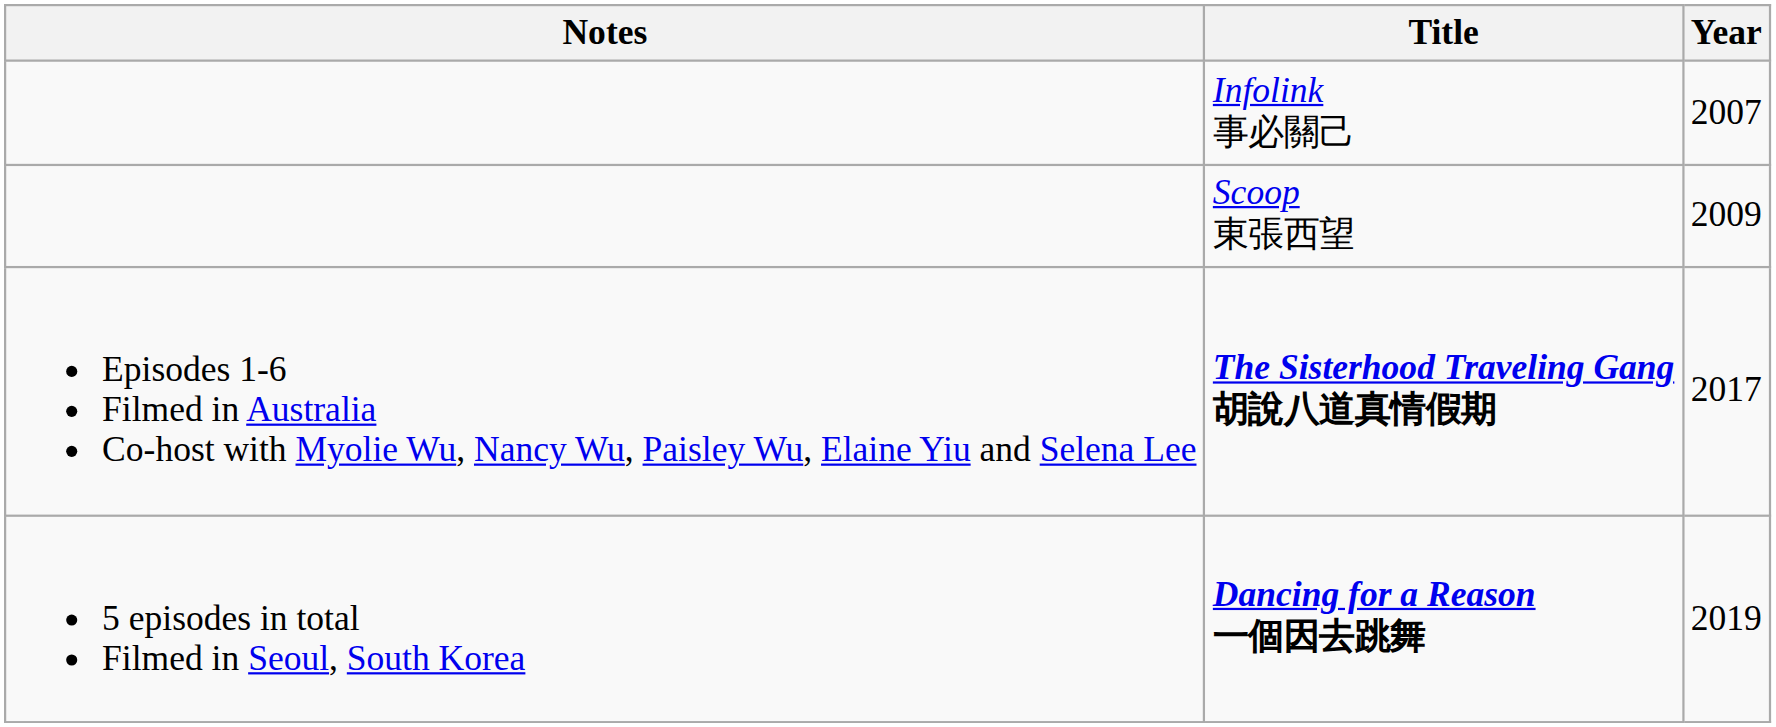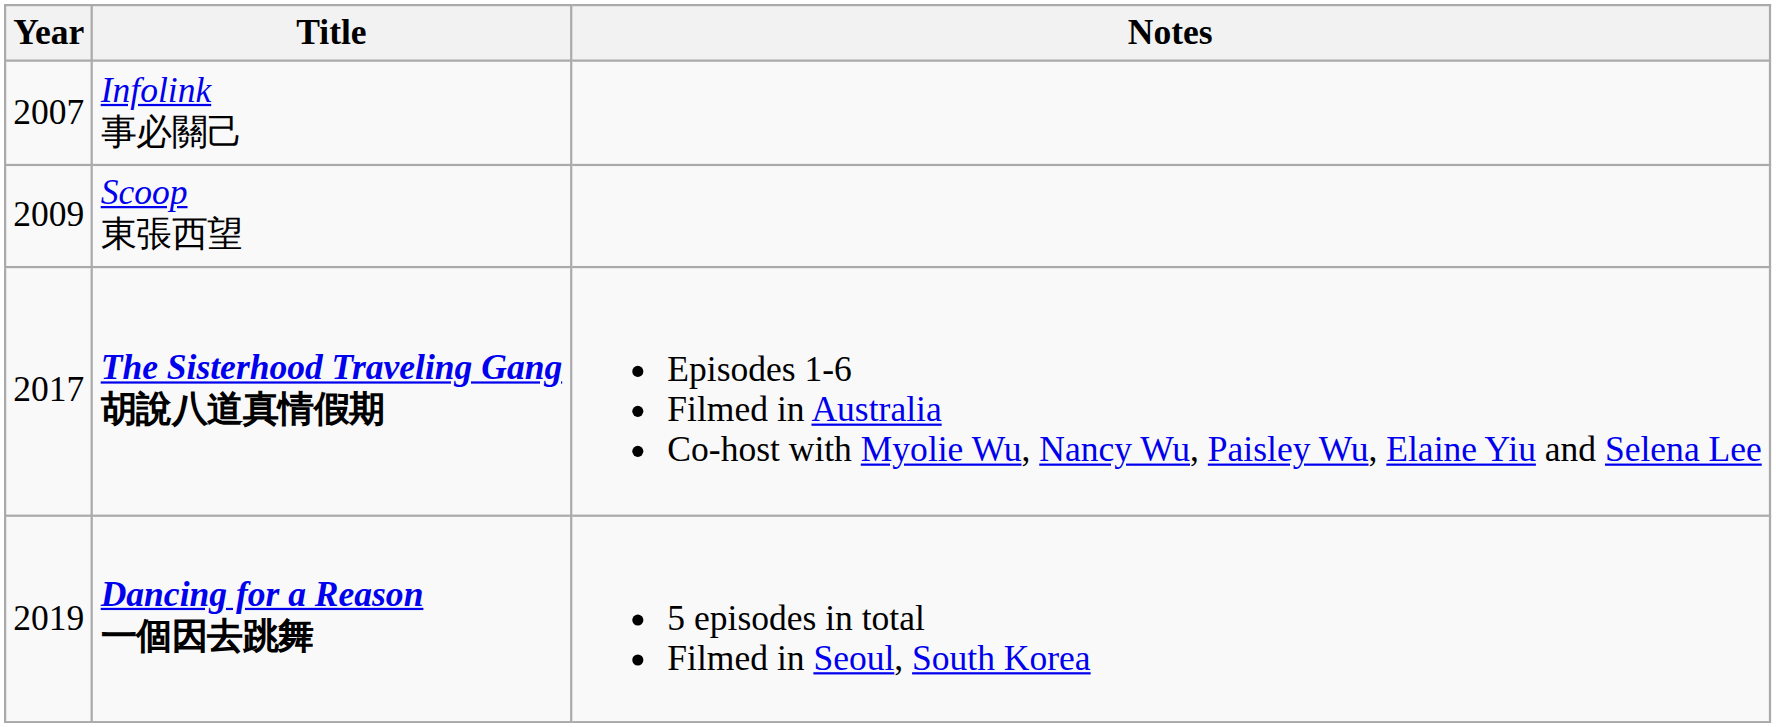 <table class="wikitable sortable">
 <tr>
+<th>Year</th>
+<th>Title</th>
 <th class="unsortable">Notes</th>
-<th>Title</th>
-<th>Year</th>
 </tr>
 <tr>
+<td>2007</td>
+<td><em><a href='#'>Infolink</a></em> <br> 事必關己</td>
 <td></td>
-<td><em><a href='#'>Infolink</a></em> <br> 事必關己</td>
-<td>2007</td>
 </tr>
 <tr>
+<td>2009</td>
+<td><em><a href='#'>Scoop</a></em> <br> 東張西望</td>
 <td></td>
-<td><em><a href='#'>Scoop</a></em> <br> 東張西望</td>
-<td>2009</td>
 </tr>
 <tr>
+<td>2017</td>
+<td><strong><em><a href='#'>The Sisterhood Traveling Gang</a></em></strong> <br> <strong>胡說八道真情假期</strong></td>
 <td><br><ul><li>Episodes 1-6</li><li>Filmed in <a href='#'>Australia</a></li><li>Co-host with <a href='#'>Myolie Wu</a>, <a href='#'>Nancy Wu</a>, <a href='#'>Paisley Wu</a>, <a href='#'>Elaine Yiu</a> and <a href='#'>Selena Lee</a></li></ul></td>
-<td><strong><em><a href='#'>The Sisterhood Traveling Gang</a></em></strong> <br> <strong>胡說八道真情假期</strong></td>
-<td>2017</td>
 </tr>
 <tr>
+<td>2019</td>
+<td><strong><em><a href='#'>Dancing for a Reason</a></em></strong> <br> <strong>一個因去跳舞</strong></td>
 <td><br><ul><li>5 episodes in total</li><li>Filmed in <a href='#'>Seoul</a>, <a href='#'>South Korea</a></li></ul></td>
-<td><strong><em><a href='#'>Dancing for a Reason</a></em></strong> <br> <strong>一個因去跳舞</strong></td>
-<td>2019</td>
 </tr>
 </table>
